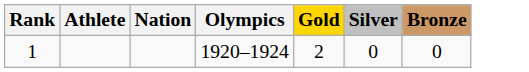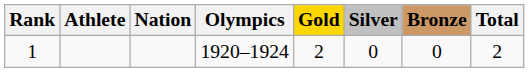 <table class="wikitable sortable" style="text-align:center">
 <tr>
 <th>Rank</th>
 <th>Athlete</th>
 <th>Nation</th>
 <th>Olympics</th>
 <th style="background-color:gold">Gold</th>
 <th style="background-color:silver">Silver</th>
 <th style="background-color:#cc9966">Bronze</th>
+<th>Total</th>
 </tr>
 <tr>
 <td>1</td>
 <td></td>
 <td align=left></td>
 <td>1920–1924</td>
 <td>2</td>
 <td>0</td>
 <td>0</td>
+<td>2</td>
 </tr>
 </table>
